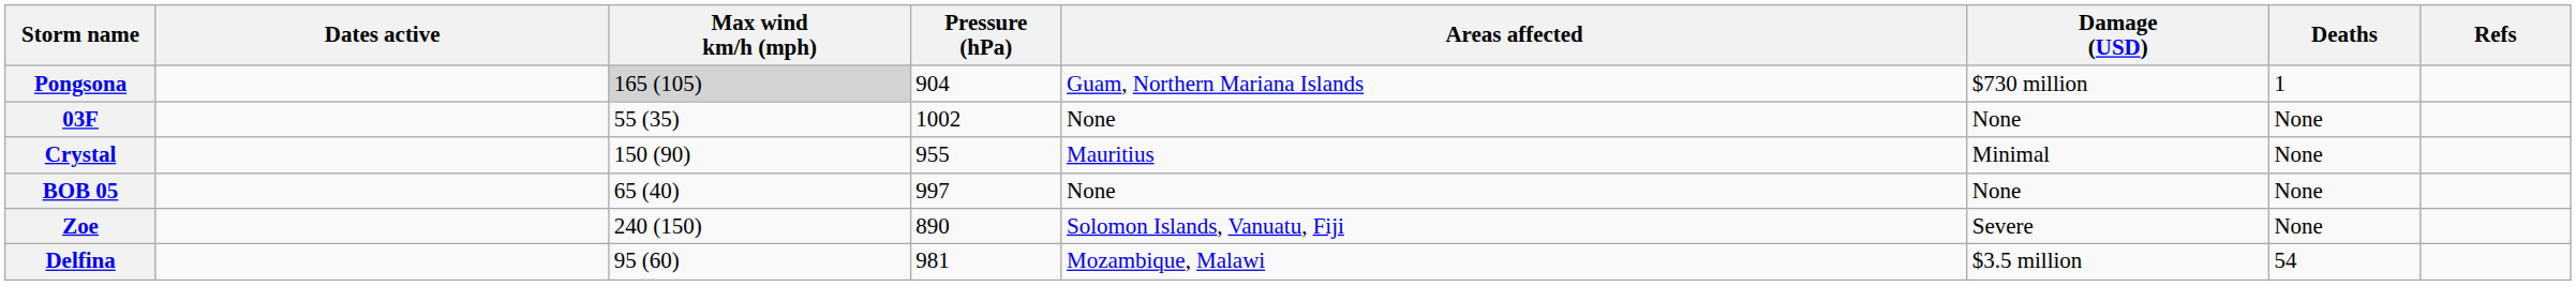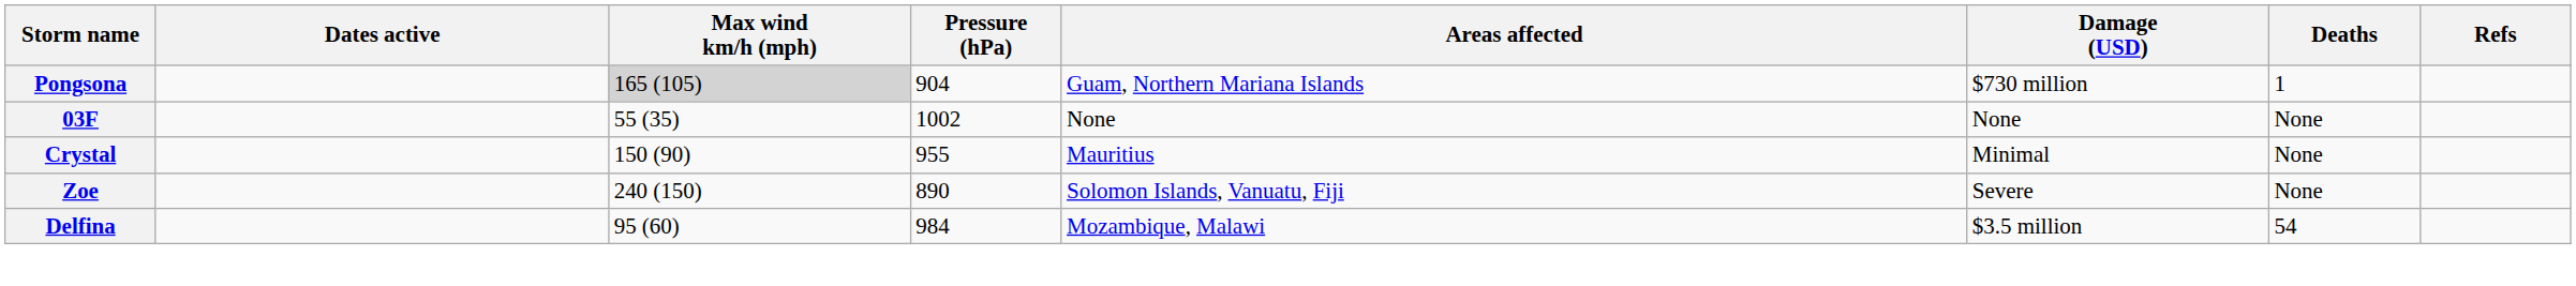 <table class="wikitable sortable">
 <tr>
 <th width="5%">Storm name</th>
 <th width="15%">Dates active</th>
 <th width="10%">Max wind<br>km/h (mph)</th>
 <th width="5%">Pressure<br>(hPa)</th>
 <th width="30%">Areas affected</th>
 <th width="10%">Damage<br>(<a href='#'>USD</a>)</th>
 <th width="5%">Deaths</th>
 <th width="5%">Refs</th>
 </tr>
 <tr>
 <th><a href='#'>Pongsona</a></th>
 <td></td>
 <td style="background: lightgrey;">165 (105)</td>
 <td>904</td>
 <td><a href='#'>Guam</a>, <a href='#'>Northern Mariana Islands</a></td>
 <td>$730 million</td>
 <td>1</td>
 <td></td>
 </tr>
 <tr>
 <th><a href='#'>03F</a></th>
 <td></td>
 <td>55 (35)</td>
 <td>1002</td>
 <td>None</td>
 <td>None</td>
 <td>None</td>
 <td></td>
 </tr>
 <tr>
 <th><a href='#'>Crystal</a></th>
 <td></td>
 <td>150 (90)</td>
 <td>955</td>
 <td><a href='#'>Mauritius</a></td>
 <td>Minimal</td>
 <td>None</td>
 <td></td>
 </tr>
 <tr>
-<th><a href='#'>BOB 05</a></th>
-<td></td>
-<td>65 (40)</td>
-<td>997</td>
-<td>None</td>
-<td>None</td>
-<td>None</td>
-<td></td>
-</tr>
-<tr>
 <th><a href='#'>Zoe</a></th>
 <td></td>
 <td>240 (150)</td>
 <td>890</td>
 <td><a href='#'>Solomon Islands</a>, <a href='#'>Vanuatu</a>, <a href='#'>Fiji</a></td>
 <td>Severe</td>
 <td>None</td>
 <td></td>
 </tr>
 <tr>
 <th><a href='#'>Delfina</a></th>
 <td></td>
 <td>95 (60)</td>
-<td>981</td>
+<td>984</td>
 <td><a href='#'>Mozambique</a>, <a href='#'>Malawi</a></td>
 <td>$3.5 million</td>
 <td>54</td>
 <td></td>
 </tr>
 </table>
